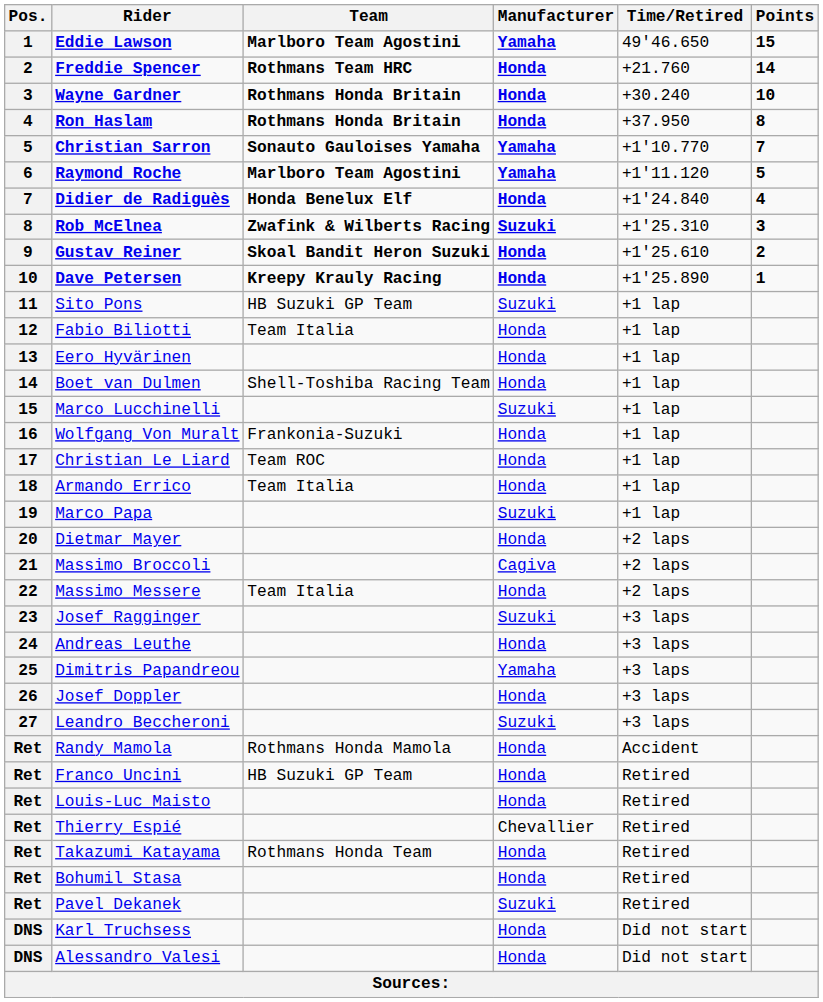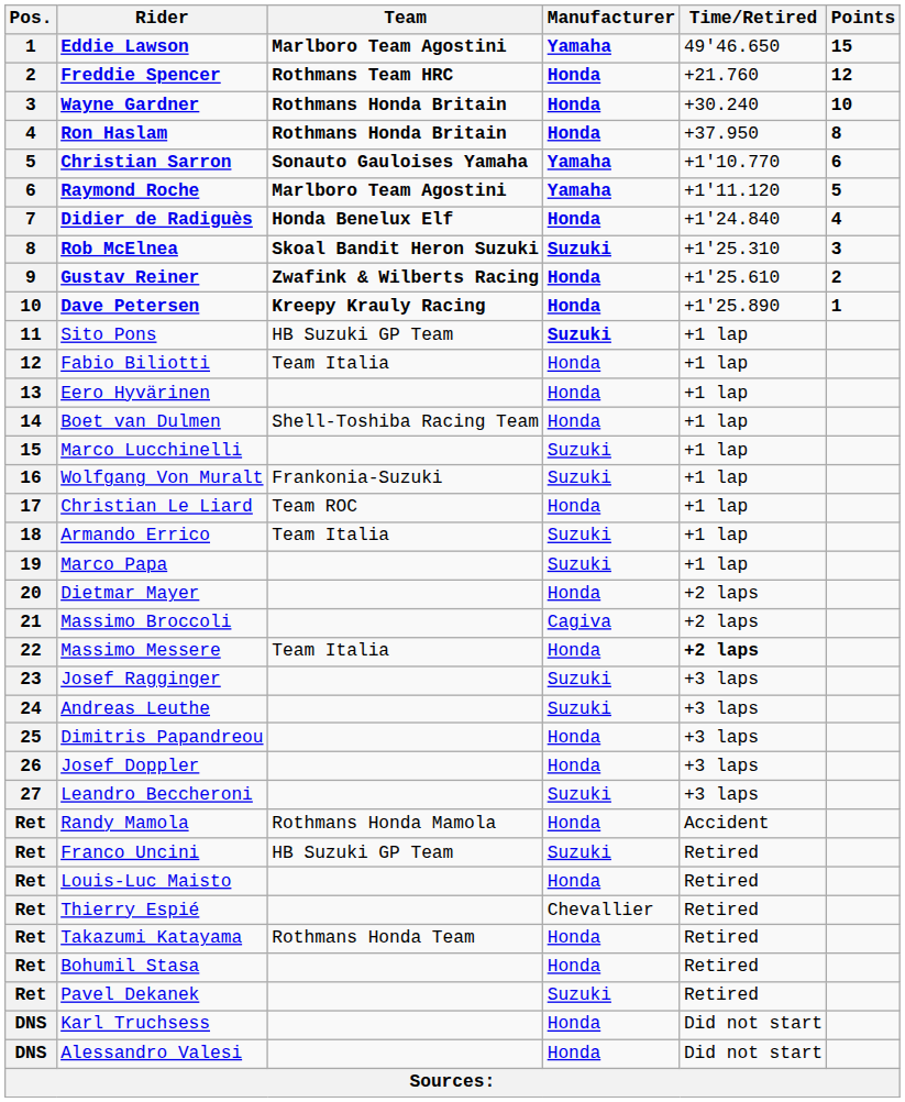 <table class="wikitable" style="font-size: 95%;">
 <tr>
 <th>Pos.</th>
 <th>Rider</th>
 <th>Team</th>
 <th>Manufacturer</th>
 <th>Time/Retired</th>
 <th>Points</th>
 </tr>
 <tr>
 <th>1</th>
 <td> <strong><a href='#'>Eddie Lawson</a></strong></td>
 <td><strong>Marlboro Team Agostini</strong></td>
 <td><strong><a href='#'>Yamaha</a></strong></td>
 <td>49'46.650</td>
 <td><strong>15</strong></td>
 </tr>
 <tr>
 <th>2</th>
 <td> <strong><a href='#'>Freddie Spencer</a></strong></td>
 <td><strong>Rothmans Team HRC</strong></td>
 <td><strong><a href='#'>Honda</a></strong></td>
 <td>+21.760</td>
-<td><strong>14</strong></td>
+<td><strong>12</strong></td>
 </tr>
 <tr>
 <th>3</th>
 <td> <strong><a href='#'>Wayne Gardner</a></strong></td>
 <td><strong>Rothmans Honda Britain</strong></td>
 <td><strong><a href='#'>Honda</a></strong></td>
 <td>+30.240</td>
 <td><strong>10</strong></td>
 </tr>
 <tr>
 <th>4</th>
 <td> <strong><a href='#'>Ron Haslam</a></strong></td>
 <td><strong>Rothmans Honda Britain</strong></td>
 <td><strong><a href='#'>Honda</a></strong></td>
 <td>+37.950</td>
 <td><strong>8</strong></td>
 </tr>
 <tr>
 <th>5</th>
 <td> <strong><a href='#'>Christian Sarron</a></strong></td>
 <td><strong>Sonauto Gauloises Yamaha</strong></td>
 <td><strong><a href='#'>Yamaha</a></strong></td>
 <td>+1'10.770</td>
-<td><strong>7</strong></td>
+<td><strong>6</strong></td>
 </tr>
 <tr>
 <th>6</th>
 <td> <strong><a href='#'>Raymond Roche</a></strong></td>
 <td><strong>Marlboro Team Agostini</strong></td>
 <td><strong><a href='#'>Yamaha</a></strong></td>
 <td>+1'11.120</td>
 <td><strong>5</strong></td>
 </tr>
 <tr>
 <th>7</th>
 <td> <strong><a href='#'>Didier de Radiguès</a></strong></td>
 <td><strong>Honda Benelux Elf</strong></td>
 <td><strong><a href='#'>Honda</a></strong></td>
 <td>+1'24.840</td>
 <td><strong>4</strong></td>
 </tr>
 <tr>
 <th>8</th>
 <td> <strong><a href='#'>Rob McElnea</a></strong></td>
-<td><strong>Zwafink & Wilberts Racing</strong></td>
+<td><strong>Skoal Bandit Heron Suzuki</strong></td>
 <td><strong><a href='#'>Suzuki</a></strong></td>
 <td>+1'25.310</td>
 <td><strong>3</strong></td>
 </tr>
 <tr>
 <th>9</th>
 <td> <strong><a href='#'>Gustav Reiner</a></strong></td>
-<td><strong>Skoal Bandit Heron Suzuki</strong></td>
+<td><strong>Zwafink & Wilberts Racing</strong></td>
 <td><strong><a href='#'>Honda</a></strong></td>
 <td>+1'25.610</td>
 <td><strong>2</strong></td>
 </tr>
 <tr>
 <th>10</th>
 <td> <strong><a href='#'>Dave Petersen</a></strong></td>
 <td><strong>Kreepy Krauly Racing</strong></td>
 <td><strong><a href='#'>Honda</a></strong></td>
 <td>+1'25.890</td>
 <td><strong>1</strong></td>
 </tr>
 <tr>
 <th>11</th>
 <td> <a href='#'>Sito Pons</a></td>
 <td>HB Suzuki GP Team</td>
-<td><a href='#'>Suzuki</a></td>
+<td><strong><a href='#'>Suzuki</a></strong></td>
 <td>+1 lap</td>
 <td></td>
 </tr>
 <tr>
 <th>12</th>
 <td> <a href='#'>Fabio Biliotti</a></td>
 <td>Team Italia</td>
 <td><a href='#'>Honda</a></td>
 <td>+1 lap</td>
 <td></td>
 </tr>
 <tr>
 <th>13</th>
 <td> <a href='#'>Eero Hyvärinen</a></td>
 <td></td>
 <td><a href='#'>Honda</a></td>
 <td>+1 lap</td>
 <td></td>
 </tr>
 <tr>
 <th>14</th>
 <td> <a href='#'>Boet van Dulmen</a></td>
 <td>Shell-Toshiba Racing Team</td>
 <td><a href='#'>Honda</a></td>
 <td>+1 lap</td>
 <td></td>
 </tr>
 <tr>
 <th>15</th>
 <td> <a href='#'>Marco Lucchinelli</a></td>
 <td></td>
 <td><a href='#'>Suzuki</a></td>
 <td>+1 lap</td>
 <td></td>
 </tr>
 <tr>
 <th>16</th>
 <td> <a href='#'>Wolfgang Von Muralt</a></td>
 <td>Frankonia-Suzuki</td>
-<td><a href='#'>Honda</a></td>
+<td><a href='#'>Suzuki</a></td>
 <td>+1 lap</td>
 <td></td>
 </tr>
 <tr>
 <th>17</th>
 <td> <a href='#'>Christian Le Liard</a></td>
 <td>Team ROC</td>
 <td><a href='#'>Honda</a></td>
 <td>+1 lap</td>
 <td></td>
 </tr>
 <tr>
 <th>18</th>
 <td> <a href='#'>Armando Errico</a></td>
 <td>Team Italia</td>
-<td><a href='#'>Honda</a></td>
+<td><a href='#'>Suzuki</a></td>
 <td>+1 lap</td>
 <td></td>
 </tr>
 <tr>
 <th>19</th>
 <td> <a href='#'>Marco Papa</a></td>
 <td></td>
 <td><a href='#'>Suzuki</a></td>
 <td>+1 lap</td>
 <td></td>
 </tr>
 <tr>
 <th>20</th>
 <td> <a href='#'>Dietmar Mayer</a></td>
 <td></td>
 <td><a href='#'>Honda</a></td>
 <td>+2 laps</td>
 <td></td>
 </tr>
 <tr>
 <th>21</th>
 <td> <a href='#'>Massimo Broccoli</a></td>
 <td></td>
 <td><a href='#'>Cagiva</a></td>
 <td>+2 laps</td>
 <td></td>
 </tr>
 <tr>
 <th>22</th>
 <td> <a href='#'>Massimo Messere</a></td>
 <td>Team Italia</td>
 <td><a href='#'>Honda</a></td>
-<td>+2 laps</td>
+<td><strong>+2 laps</strong></td>
 <td></td>
 </tr>
 <tr>
 <th>23</th>
 <td> <a href='#'>Josef Ragginger</a></td>
 <td></td>
 <td><a href='#'>Suzuki</a></td>
 <td>+3 laps</td>
 <td></td>
 </tr>
 <tr>
 <th>24</th>
 <td> <a href='#'>Andreas Leuthe</a></td>
 <td></td>
-<td><a href='#'>Honda</a></td>
+<td><a href='#'>Suzuki</a></td>
 <td>+3 laps</td>
 <td></td>
 </tr>
 <tr>
 <th>25</th>
 <td> <a href='#'>Dimitris Papandreou</a></td>
 <td></td>
-<td><a href='#'>Yamaha</a></td>
+<td><a href='#'>Honda</a></td>
 <td>+3 laps</td>
 <td></td>
 </tr>
 <tr>
 <th>26</th>
 <td> <a href='#'>Josef Doppler</a></td>
 <td></td>
 <td><a href='#'>Honda</a></td>
 <td>+3 laps</td>
 <td></td>
 </tr>
 <tr>
 <th>27</th>
 <td> <a href='#'>Leandro Beccheroni</a></td>
 <td></td>
 <td><a href='#'>Suzuki</a></td>
 <td>+3 laps</td>
 <td></td>
 </tr>
 <tr>
 <th>Ret</th>
 <td> <a href='#'>Randy Mamola</a></td>
 <td>Rothmans Honda Mamola</td>
 <td><a href='#'>Honda</a></td>
 <td>Accident</td>
 <td></td>
 </tr>
 <tr>
 <th>Ret</th>
 <td> <a href='#'>Franco Uncini</a></td>
 <td>HB Suzuki GP Team</td>
-<td><a href='#'>Honda</a></td>
+<td><a href='#'>Suzuki</a></td>
 <td>Retired</td>
 <td></td>
 </tr>
 <tr>
 <th>Ret</th>
 <td> <a href='#'>Louis-Luc Maisto</a></td>
 <td></td>
 <td><a href='#'>Honda</a></td>
 <td>Retired</td>
 <td></td>
 </tr>
 <tr>
 <th>Ret</th>
 <td> <a href='#'>Thierry Espié</a></td>
 <td></td>
 <td>Chevallier</td>
 <td>Retired</td>
 <td></td>
 </tr>
 <tr>
 <th>Ret</th>
 <td> <a href='#'>Takazumi Katayama</a></td>
 <td>Rothmans Honda Team</td>
 <td><a href='#'>Honda</a></td>
 <td>Retired</td>
 <td></td>
 </tr>
 <tr>
 <th>Ret</th>
 <td> <a href='#'>Bohumil Stasa</a></td>
 <td></td>
 <td><a href='#'>Honda</a></td>
 <td>Retired</td>
 <td></td>
 </tr>
 <tr>
 <th>Ret</th>
 <td> <a href='#'>Pavel Dekanek</a></td>
 <td></td>
 <td><a href='#'>Suzuki</a></td>
 <td>Retired</td>
 <td></td>
 </tr>
 <tr>
 <th>DNS</th>
 <td> <a href='#'>Karl Truchsess</a></td>
 <td></td>
 <td><a href='#'>Honda</a></td>
 <td>Did not start</td>
 <td></td>
 </tr>
 <tr>
 <th>DNS</th>
 <td> <a href='#'>Alessandro Valesi</a></td>
 <td></td>
 <td><a href='#'>Honda</a></td>
 <td>Did not start</td>
 <td></td>
 </tr>
 <tr>
 <th colspan=8>Sources: </th>
 </tr>
 </table>
